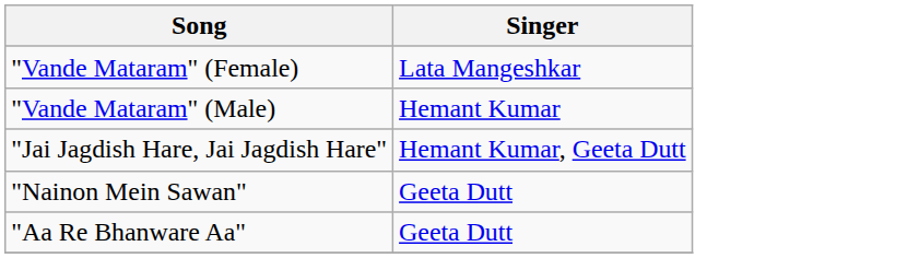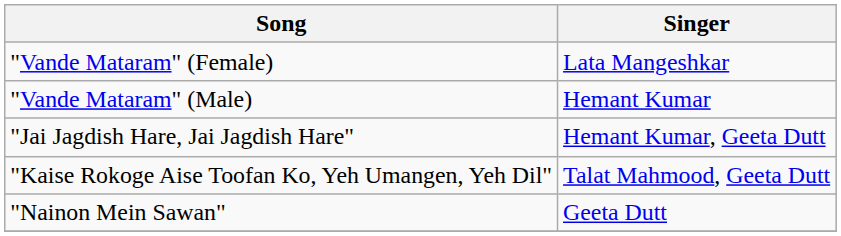 <table class="wikitable">
 <tr>
 <th>Song</th>
 <th>Singer</th>
 </tr>
 <tr>
 <td>"<a href='#'>Vande Mataram</a>" (Female)</td>
 <td><a href='#'>Lata Mangeshkar</a></td>
 </tr>
 <tr>
 <td>"<a href='#'>Vande Mataram</a>" (Male)</td>
 <td><a href='#'>Hemant Kumar</a></td>
 </tr>
 <tr>
 <td>"Jai Jagdish Hare, Jai Jagdish Hare"</td>
 <td><a href='#'>Hemant Kumar</a>, <a href='#'>Geeta Dutt</a></td>
 </tr>
 <tr>
-<td>"Nainon Mein Sawan"</td>
-<td><a href='#'>Geeta Dutt</a></td>
+<td>"Kaise Rokoge Aise Toofan Ko, Yeh Umangen, Yeh Dil"</td>
+<td><a href='#'>Talat Mahmood</a>, <a href='#'>Geeta Dutt</a></td>
 </tr>
 <tr>
-<td>"Aa Re Bhanware Aa"</td>
+<td>"Nainon Mein Sawan"</td>
 <td><a href='#'>Geeta Dutt</a></td>
 </tr>
 <tr>
 </tr>
 </table>
